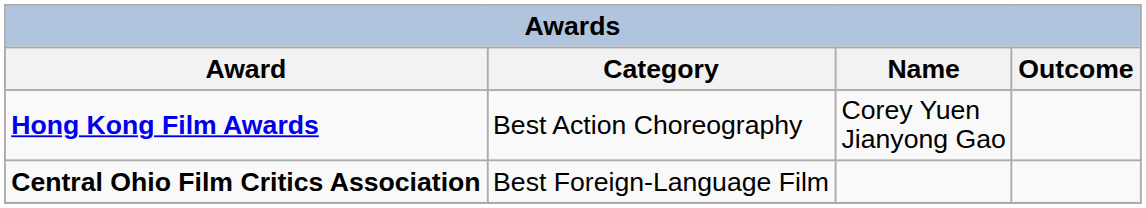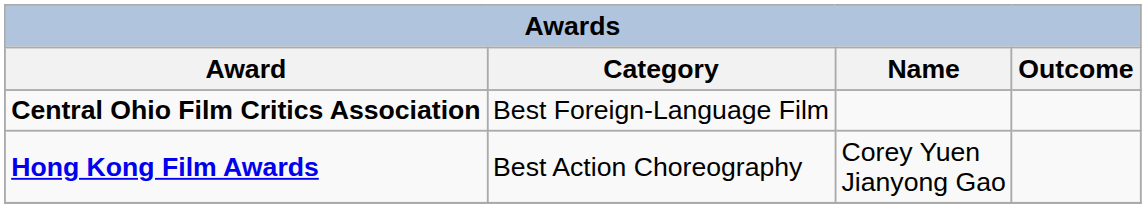 <table class="wikitable" style="font-size:90%;">
 <tr>
 <th colspan="4" style="background:LightSteelBlue;">Awards</th>
 </tr>
 <tr>
 <th>Award</th>
 <th>Category</th>
 <th>Name</th>
 <th>Outcome</th>
 </tr>
 <tr>
+<td><strong>Central Ohio Film Critics Association</strong></td>
+<td>Best Foreign-Language Film</td>
+<td></td>
+<td></td>
+</tr>
+<tr>
 <td><strong><a href='#'>Hong Kong Film Awards</a></strong></td>
 <td>Best Action Choreography</td>
 <td>Corey Yuen<br>Jianyong Gao</td>
 <td></td>
 </tr>
 <tr>
-<td><strong>Central Ohio Film Critics Association</strong></td>
-<td>Best Foreign-Language Film</td>
-<td></td>
-<td></td>
-</tr>
-<tr>
 </tr>
 </table>
